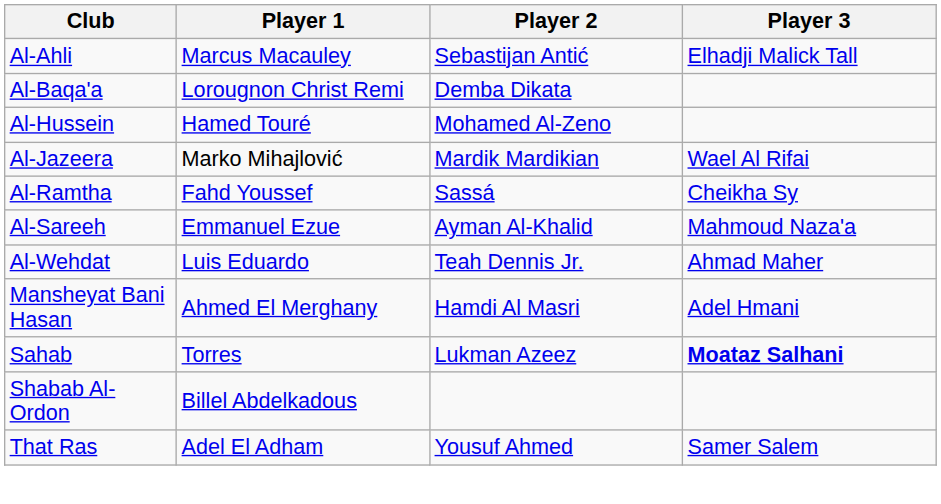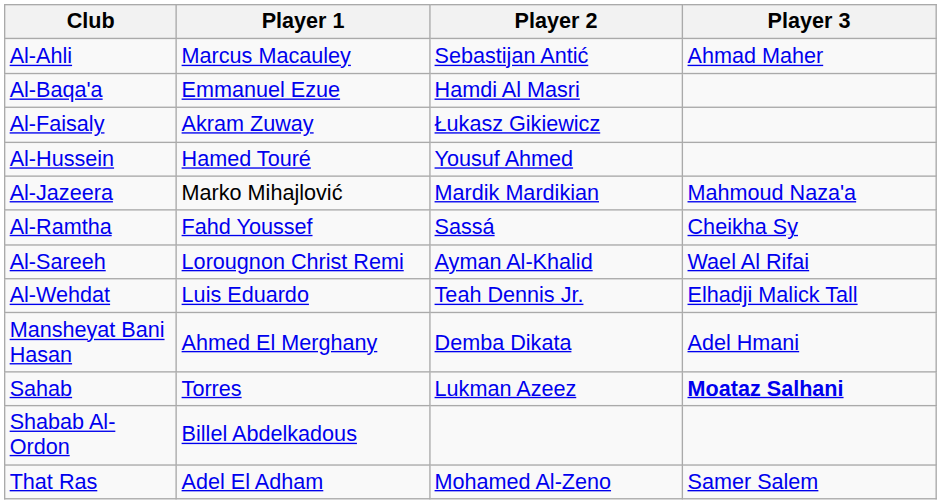 <table class="wikitable" border="1">
 <tr>
 <th width="120">Club</th>
 <th width="180">Player 1</th>
 <th width="180">Player 2</th>
 <th width="180">Player 3</th>
 </tr>
 <tr>
 <td><a href='#'>Al-Ahli</a></td>
 <td> <a href='#'>Marcus Macauley</a></td>
 <td> <a href='#'>Sebastijan Antić</a></td>
-<td> <a href='#'>Elhadji Malick Tall</a></td>
+<td> <a href='#'>Ahmad Maher</a></td>
 </tr>
 <tr>
 <td><a href='#'>Al-Baqa'a</a></td>
-<td> <a href='#'>Lorougnon Christ Remi</a></td>
-<td> <a href='#'>Demba Dikata</a></td>
+<td> <a href='#'>Emmanuel Ezue</a></td>
+<td> <a href='#'>Hamdi Al Masri</a></td>
+<td></td>
+</tr>
+<tr>
+<td><a href='#'>Al-Faisaly</a></td>
+<td> <a href='#'>Akram Zuway</a></td>
+<td> <a href='#'>Łukasz Gikiewicz</a></td>
 <td></td>
 </tr>
 <tr>
 <td><a href='#'>Al-Hussein</a></td>
 <td> <a href='#'>Hamed Touré</a></td>
-<td> <a href='#'>Mohamed Al-Zeno</a></td>
+<td> <a href='#'>Yousuf Ahmed</a></td>
 <td></td>
 </tr>
 <tr>
 <td><a href='#'>Al-Jazeera</a></td>
 <td> Marko Mihajlović</td>
 <td> <a href='#'>Mardik Mardikian</a></td>
-<td> <a href='#'>Wael Al Rifai</a></td>
+<td> <a href='#'>Mahmoud Naza'a</a></td>
 </tr>
 <tr>
 <td><a href='#'>Al-Ramtha</a></td>
 <td> <a href='#'>Fahd Youssef</a></td>
 <td> <a href='#'>Sassá</a></td>
 <td> <a href='#'>Cheikha Sy</a></td>
 </tr>
 <tr>
 <td><a href='#'>Al-Sareeh</a></td>
-<td> <a href='#'>Emmanuel Ezue</a></td>
+<td> <a href='#'>Lorougnon Christ Remi</a></td>
 <td> <a href='#'>Ayman Al-Khalid</a></td>
-<td> <a href='#'>Mahmoud Naza'a</a></td>
+<td> <a href='#'>Wael Al Rifai</a></td>
 </tr>
 <tr>
 <td><a href='#'>Al-Wehdat</a></td>
 <td> <a href='#'>Luis Eduardo</a></td>
 <td> <a href='#'>Teah Dennis Jr.</a></td>
-<td> <a href='#'>Ahmad Maher</a></td>
+<td> <a href='#'>Elhadji Malick Tall</a></td>
 </tr>
 <tr>
 <td><a href='#'>Mansheyat Bani Hasan</a></td>
 <td> <a href='#'>Ahmed El Merghany</a></td>
-<td> <a href='#'>Hamdi Al Masri</a></td>
+<td> <a href='#'>Demba Dikata</a></td>
 <td> <a href='#'>Adel Hmani</a></td>
 </tr>
 <tr>
 <td><a href='#'>Sahab</a></td>
 <td> <a href='#'>Torres</a></td>
 <td> <a href='#'>Lukman Azeez</a></td>
 <td><strong> <a href='#'>Moataz Salhani</a></strong></td>
 </tr>
 <tr>
 <td><a href='#'>Shabab Al-Ordon</a></td>
 <td> <a href='#'>Billel Abdelkadous</a></td>
 <td></td>
 <td></td>
 </tr>
 <tr>
 <td><a href='#'>That Ras</a></td>
 <td> <a href='#'>Adel El Adham</a></td>
-<td> <a href='#'>Yousuf Ahmed</a></td>
+<td> <a href='#'>Mohamed Al-Zeno</a></td>
 <td> <a href='#'>Samer Salem</a></td>
 </tr>
 </table>
